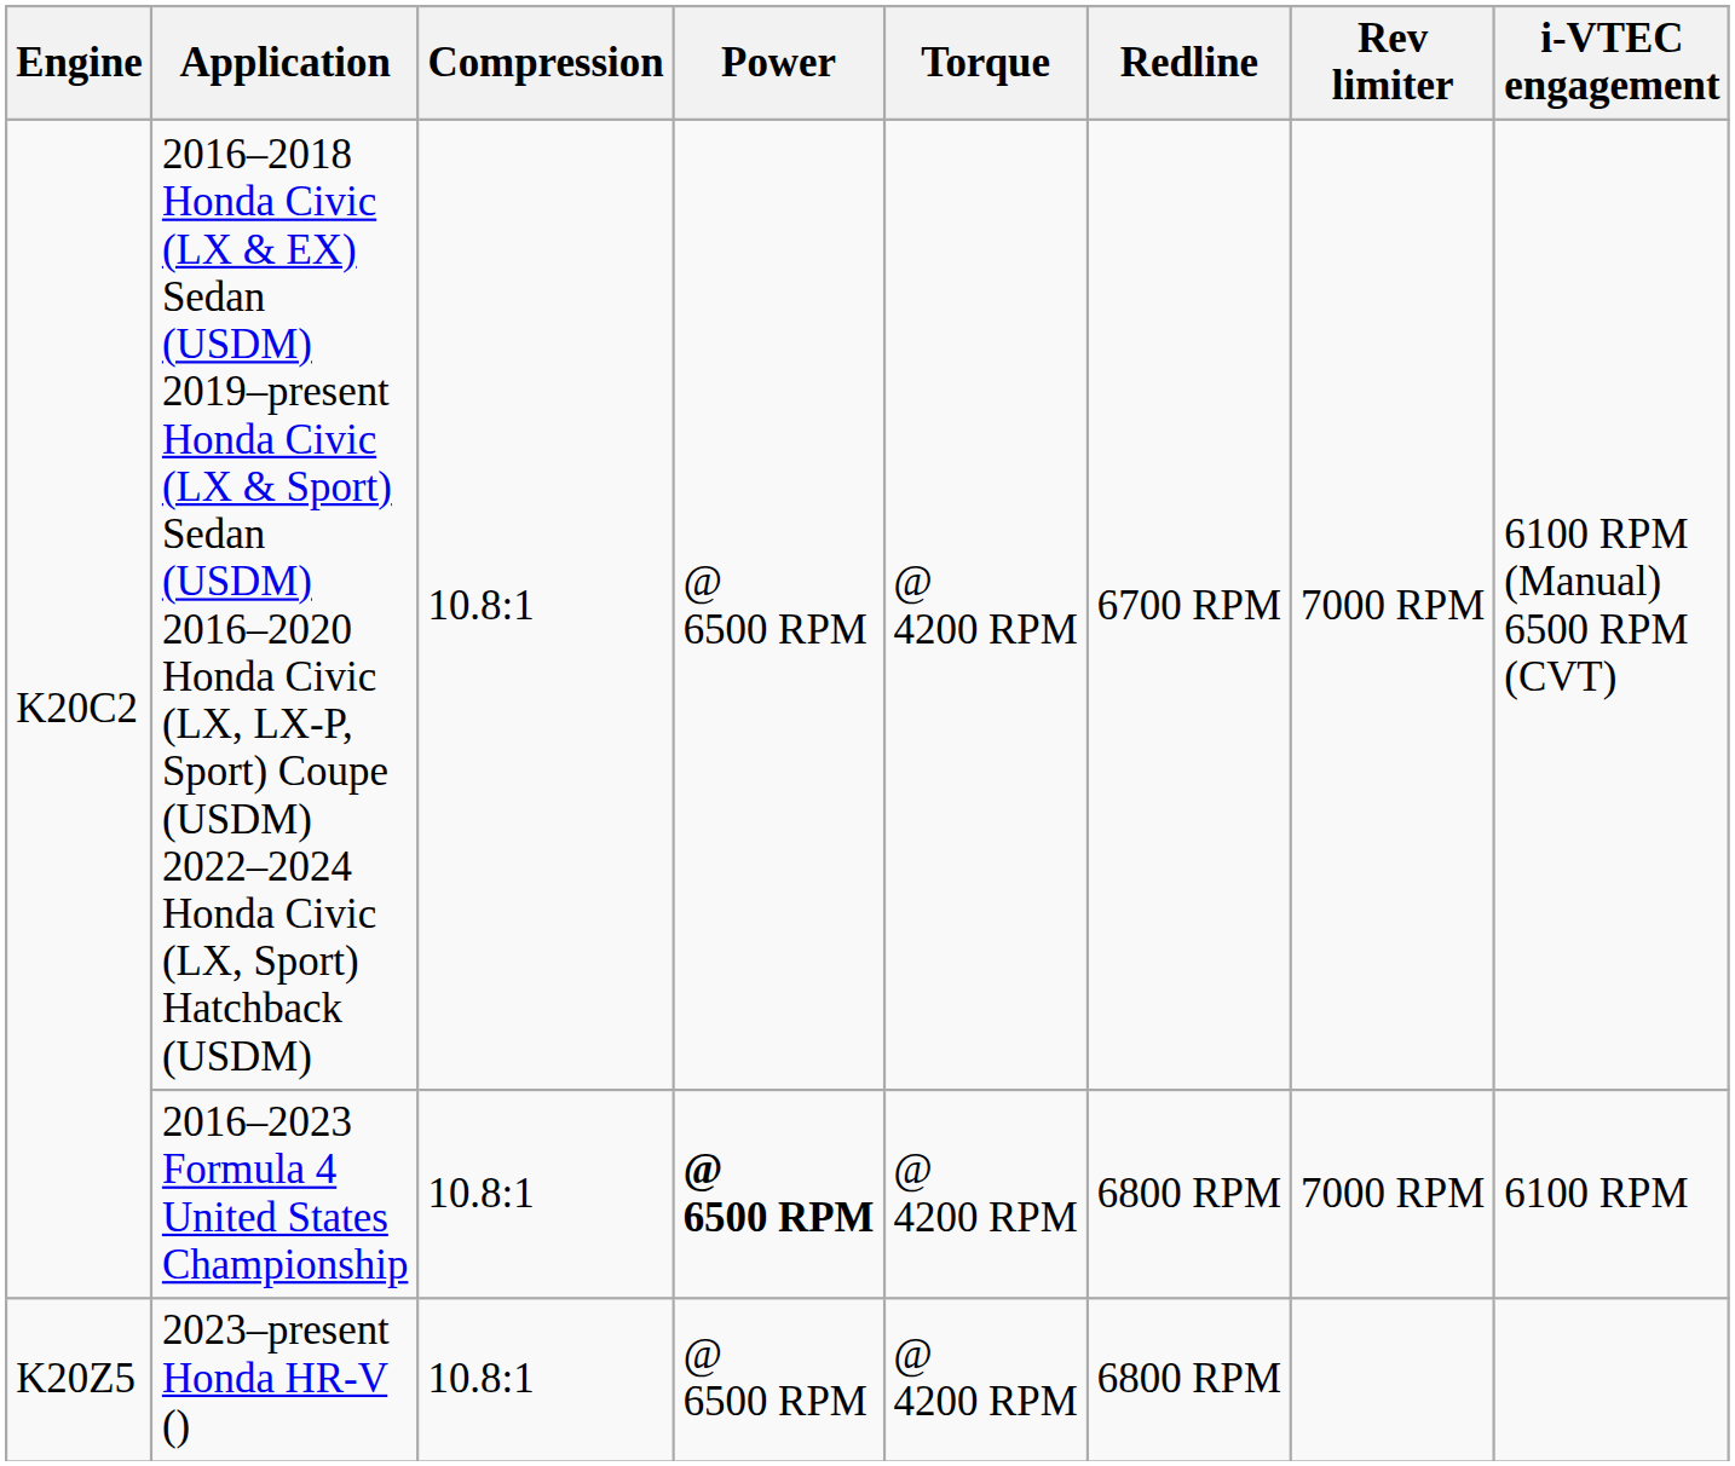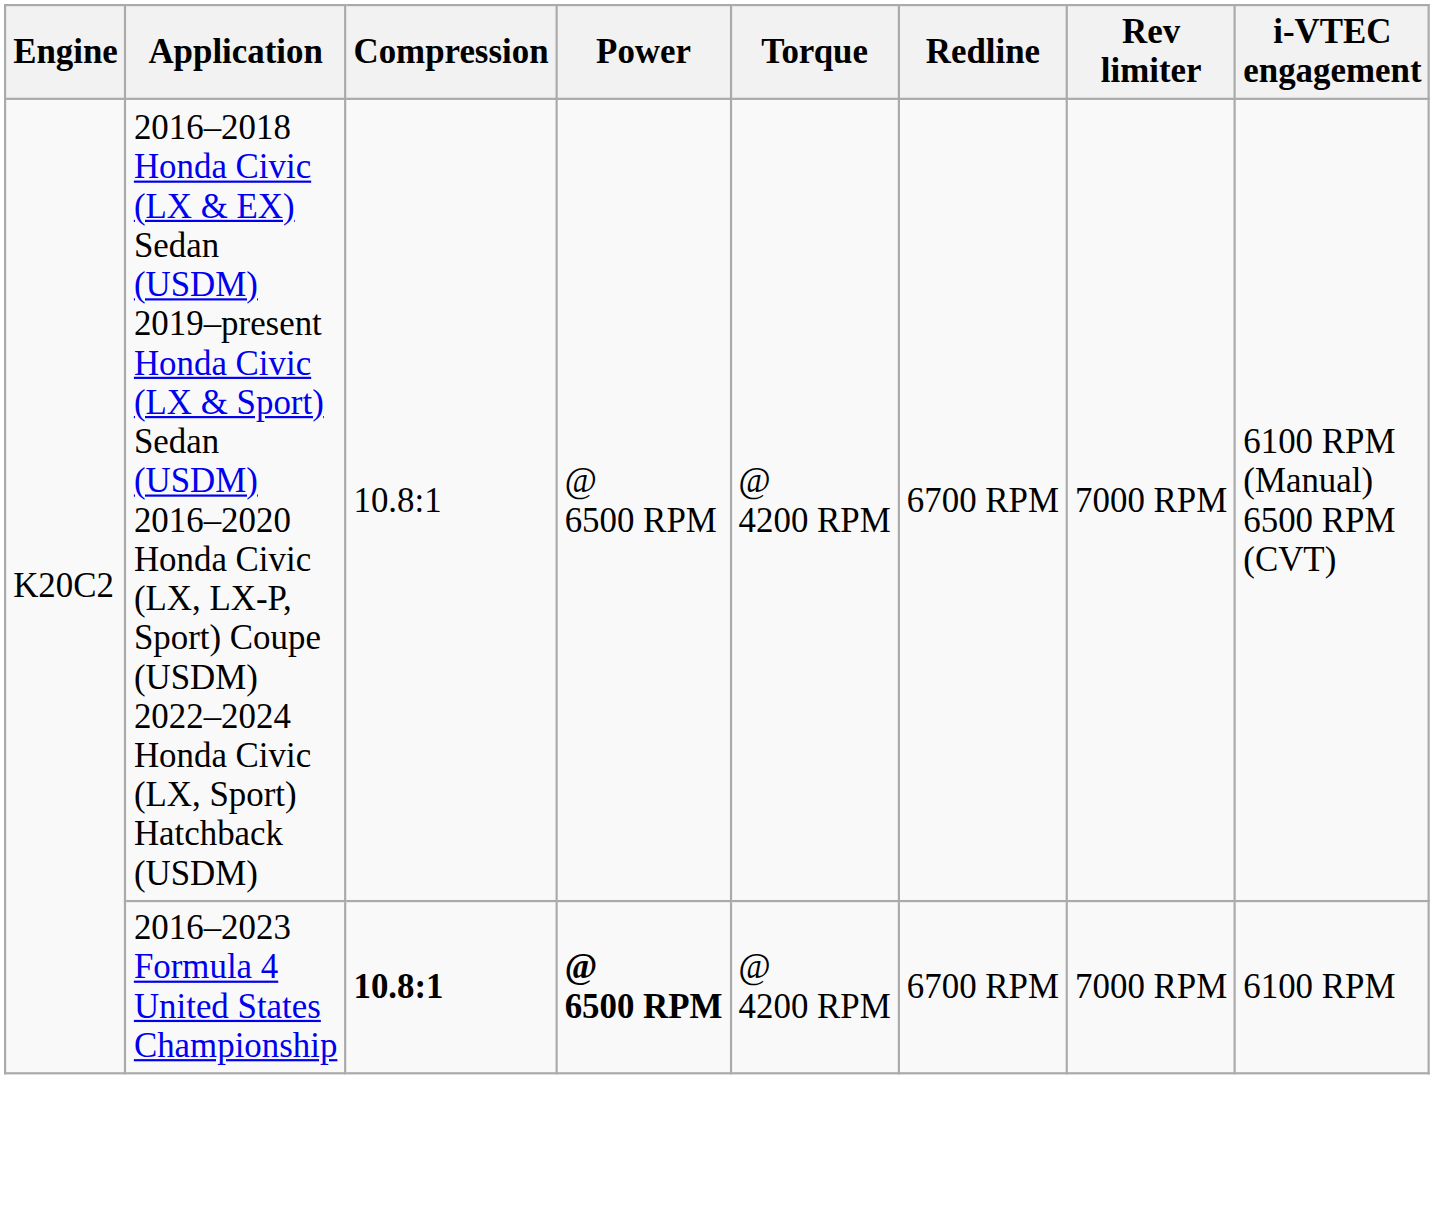 <table class="wikitable">
 <tr>
 <th>Engine</th>
 <th>Application</th>
 <th>Compression</th>
 <th>Power</th>
 <th>Torque</th>
 <th>Redline</th>
 <th>Rev limiter</th>
 <th>i-VTEC<br>engagement</th>
 </tr>
 <tr>
 <td rowspan="2">K20C2</td>
 <td>2016–2018 <a href='#'>Honda Civic (LX & EX)</a> Sedan <a href='#'>(USDM)</a><br>2019–present <a href='#'>Honda Civic (LX & Sport)</a> Sedan <a href='#'>(USDM)</a><br>2016–2020 Honda Civic (LX, LX-P, Sport) Coupe (USDM)<br>2022–2024 Honda Civic (LX, Sport) Hatchback (USDM)</td>
 <td>10.8:1</td>
 <td> @ 6500 RPM</td>
 <td> @ 4200 RPM</td>
 <td>6700 RPM</td>
 <td>7000 RPM</td>
 <td>6100 RPM (Manual)<br>6500 RPM (CVT)</td>
 </tr>
 <tr>
 <td>2016–2023 <a href='#'>Formula 4 United States Championship</a></td>
-<td>10.8:1</td>
+<td><strong>10.8:1</strong></td>
 <td><strong> @ 6500 RPM</strong></td>
 <td> @ 4200 RPM</td>
-<td>6800 RPM</td>
+<td>6700 RPM</td>
 <td>7000 RPM</td>
 <td>6100 RPM</td>
 </tr>
-<tr>
-<td>K20Z5</td>
-<td>2023–present <a href='#'>Honda HR-V</a> ()</td>
-<td>10.8:1</td>
-<td> @ 6500 RPM</td>
-<td> @ 4200 RPM</td>
-<td>6800 RPM</td>
-<td></td>
-<td></td>
-</tr>
 </table>
